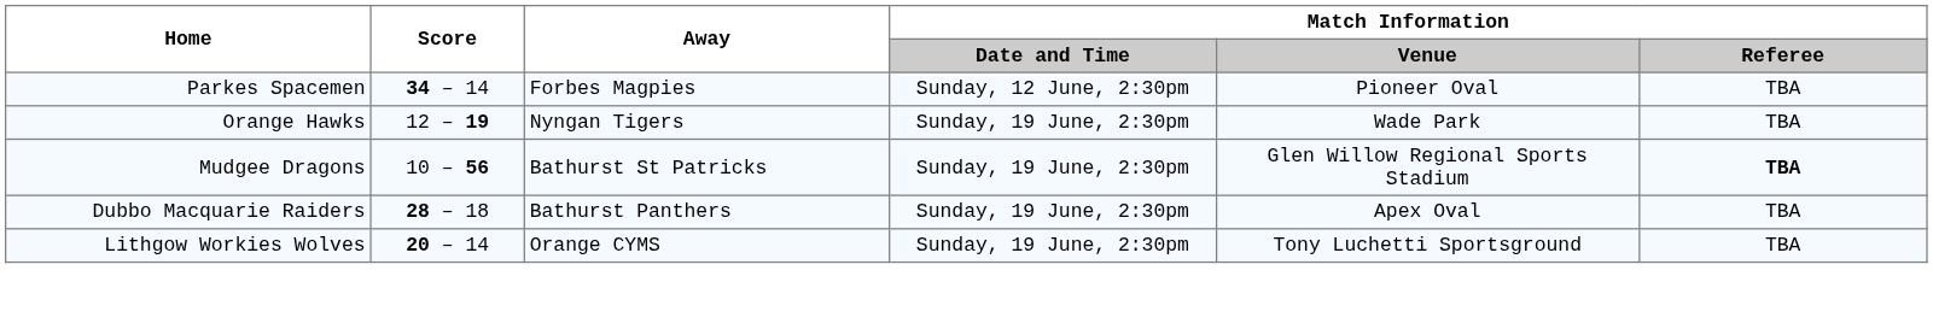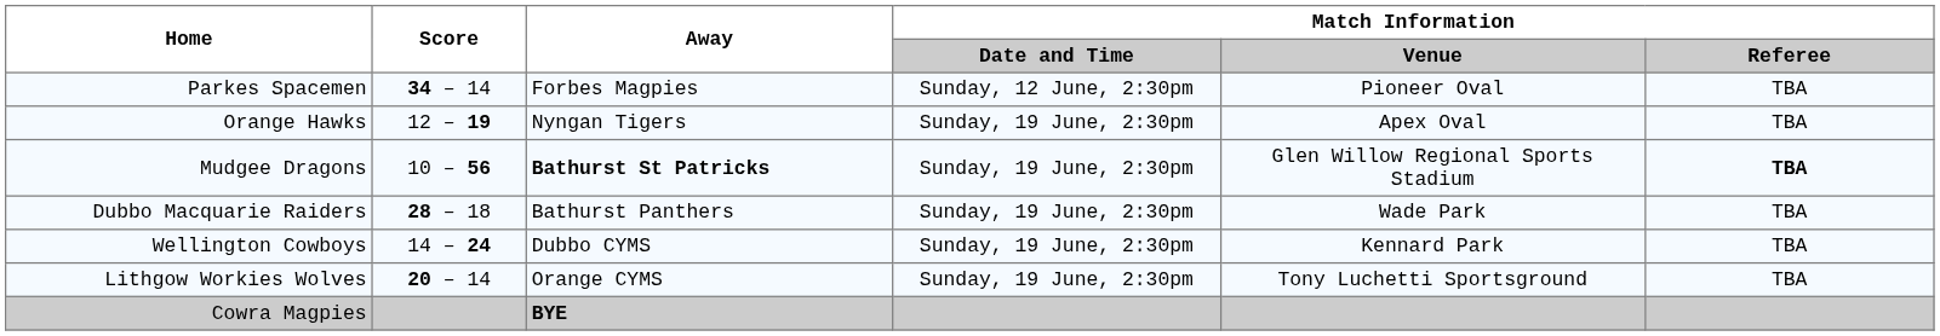 <table border="1" cellpadding="3" cellspacing="0" width="100%" style="border-collapse:collapse;  text-align:center;">
 <tr>
 <th rowspan="2" width="19%">Home</th>
 <th rowspan="2" width="8%">Score</th>
 <th rowspan="2" width="19%">Away</th>
 <th colspan="3">Match Information</th>
 </tr>
 <tr style="background:#CCCCCC">
 <th width="17%">Date and Time</th>
 <th width="22%">Venue</th>
 <th width="50%">Referee</th>
 </tr>
 <tr style="text-align:center; background:#f5faff;">
 <td align="right">Parkes Spacemen </td>
 <td><strong>34</strong> – 14</td>
 <td align="left"> Forbes Magpies</td>
 <td>Sunday, 12 June, 2:30pm</td>
 <td>Pioneer Oval</td>
 <td>TBA</td>
 </tr>
 <tr style="text-align:center; background:#f5faff;">
 <td align="right">Orange Hawks </td>
 <td>12 – <strong>19</strong></td>
 <td align="left"> Nyngan Tigers</td>
 <td>Sunday, 19 June, 2:30pm</td>
-<td>Wade Park</td>
+<td>Apex Oval</td>
 <td>TBA</td>
 </tr>
 <tr style="text-align:center; background:#f5faff;">
 <td align="right">Mudgee Dragons </td>
 <td>10 – <strong>56</strong></td>
-<td align="left"> Bathurst St Patricks</td>
+<td align="left"><strong> Bathurst St Patricks</strong></td>
 <td>Sunday, 19 June, 2:30pm</td>
 <td>Glen Willow Regional Sports Stadium</td>
 <td><strong>TBA</strong></td>
 </tr>
 <tr style="text-align:center; background:#f5faff;">
 <td align="right">Dubbo Macquarie Raiders </td>
 <td><strong>28</strong> – 18</td>
 <td align="left"> Bathurst Panthers</td>
 <td>Sunday, 19 June, 2:30pm</td>
-<td>Apex Oval</td>
+<td>Wade Park</td>
+<td>TBA</td>
+</tr>
+<tr style="text-align:center; background:#f5faff;">
+<td align="right">Wellington Cowboys </td>
+<td>14 – <strong>24</strong></td>
+<td align="left"> Dubbo CYMS</td>
+<td>Sunday, 19 June, 2:30pm</td>
+<td>Kennard Park</td>
 <td>TBA</td>
 </tr>
 <tr style="text-align:center; background:#f5faff;">
 <td align="right">Lithgow Workies Wolves </td>
 <td><strong>20</strong> – 14</td>
 <td align="left"> Orange CYMS</td>
 <td>Sunday, 19 June, 2:30pm</td>
 <td>Tony Luchetti Sportsground</td>
 <td>TBA</td>
 </tr>
+<tr style="text-align:center; background:#CCCCCC;">
+<td align="right">Cowra Magpies </td>
+<td></td>
+<td align="left"><strong>BYE</strong></td>
+<td></td>
+<td></td>
+<td></td>
+</tr>
 </table>
